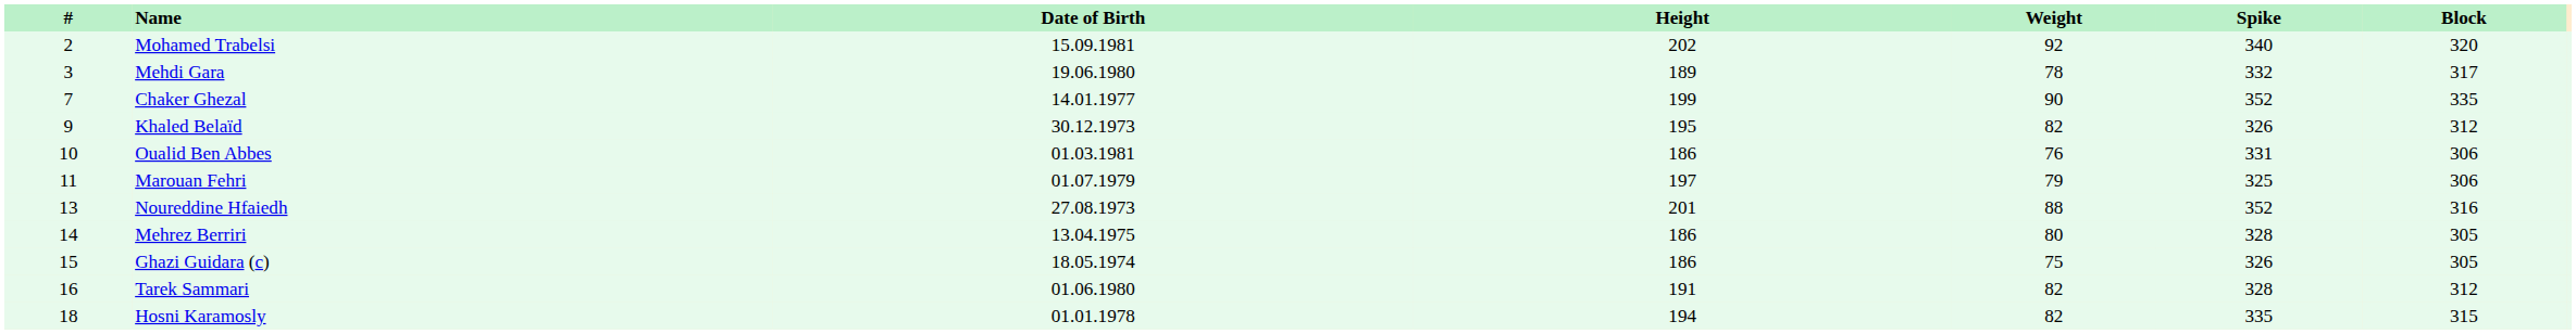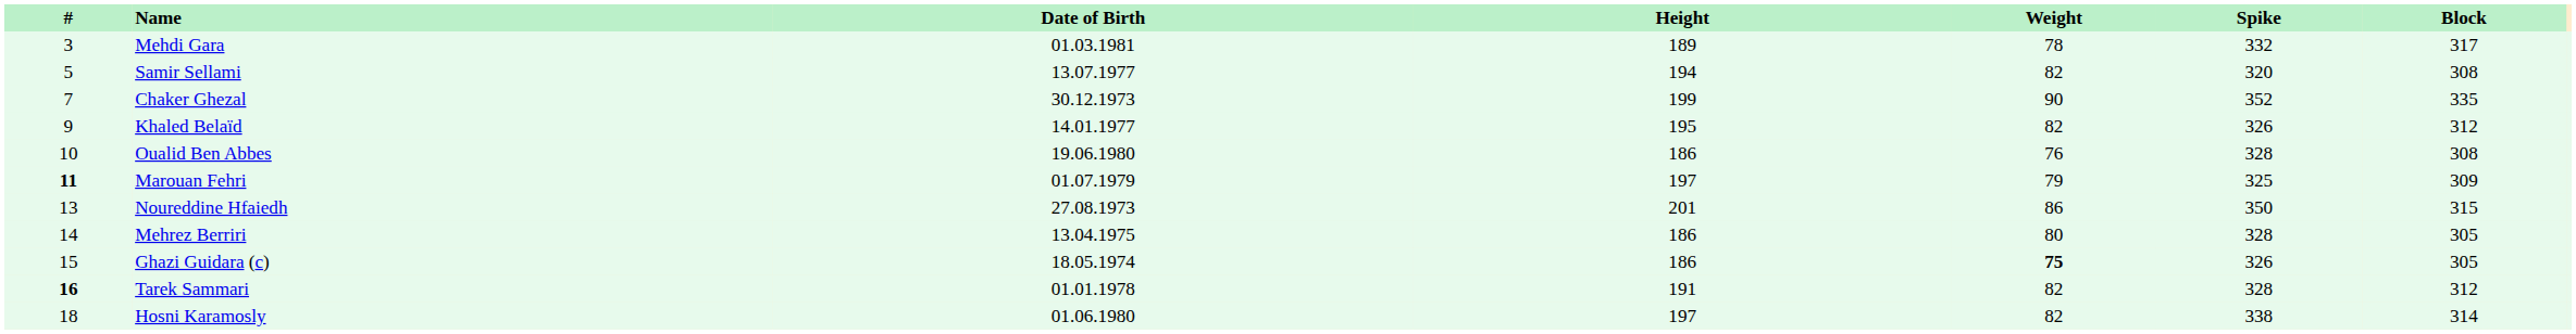 <table border=0 cellpadding=2 cellspacing=0  |- bgcolor=#FFECCE style="text-align:center; font-size:90%;" width=100%>
 <tr bgcolor=#BBF0C9>
 <th width=5%>#</th>
 <th width=25% align=left>Name</th>
 <th width=25%>Date of Birth</th>
 <th width=21%>Height</th>
 <th width=8%>Weight</th>
 <th width=8%>Spike</th>
 <th width=8%>Block</th>
 </tr>
 <tr bgcolor=#E7FAEC>
-<td>2</td>
-<td align=left><a href='#'>Mohamed Trabelsi</a></td>
-<td>15.09.1981</td>
-<td>202</td>
-<td>92</td>
-<td>340</td>
-<td>320</td>
-<td></td>
-</tr>
-<tr bgcolor=#E7FAEC>
 <td>3</td>
 <td align=left><a href='#'>Mehdi Gara</a></td>
-<td>19.06.1980</td>
+<td>01.03.1981</td>
 <td>189</td>
 <td>78</td>
 <td>332</td>
 <td>317</td>
 <td></td>
 </tr>
 <tr bgcolor=#E7FAEC>
+<td>5</td>
+<td align=left><a href='#'>Samir Sellami</a></td>
+<td>13.07.1977</td>
+<td>194</td>
+<td>82</td>
+<td>320</td>
+<td>308</td>
+<td></td>
+</tr>
+<tr bgcolor=#E7FAEC>
 <td>7</td>
 <td align=left><a href='#'>Chaker Ghezal</a></td>
-<td>14.01.1977</td>
+<td>30.12.1973</td>
 <td>199</td>
 <td>90</td>
 <td>352</td>
 <td>335</td>
 <td></td>
 </tr>
 <tr bgcolor=#E7FAEC>
 <td>9</td>
 <td align=left><a href='#'>Khaled Belaïd</a></td>
-<td>30.12.1973</td>
+<td>14.01.1977</td>
 <td>195</td>
 <td>82</td>
 <td>326</td>
 <td>312</td>
 <td></td>
 </tr>
 <tr bgcolor=#E7FAEC>
 <td>10</td>
 <td align=left><a href='#'>Oualid Ben Abbes</a></td>
-<td>01.03.1981</td>
+<td>19.06.1980</td>
 <td>186</td>
 <td>76</td>
-<td>331</td>
-<td>306</td>
+<td>328</td>
+<td>308</td>
 <td></td>
 </tr>
 <tr bgcolor=#E7FAEC>
-<td>11</td>
+<td><strong>11</strong></td>
 <td align=left><a href='#'>Marouan Fehri</a></td>
 <td>01.07.1979</td>
 <td>197</td>
 <td>79</td>
 <td>325</td>
-<td>306</td>
+<td>309</td>
 <td></td>
 </tr>
 <tr bgcolor=#E7FAEC>
 <td>13</td>
 <td align=left><a href='#'>Noureddine Hfaiedh</a></td>
 <td>27.08.1973</td>
 <td>201</td>
-<td>88</td>
-<td>352</td>
-<td>316</td>
+<td>86</td>
+<td>350</td>
+<td>315</td>
 <td></td>
 </tr>
 <tr bgcolor=#E7FAEC>
 <td>14</td>
 <td align=left><a href='#'>Mehrez Berriri</a></td>
 <td>13.04.1975</td>
 <td>186</td>
 <td>80</td>
 <td>328</td>
 <td>305</td>
 <td></td>
 </tr>
 <tr bgcolor=#E7FAEC>
 <td>15</td>
 <td align=left><a href='#'>Ghazi Guidara</a> (<a href='#'>c</a>)</td>
 <td>18.05.1974</td>
 <td>186</td>
-<td>75</td>
+<td><strong>75</strong></td>
 <td>326</td>
 <td>305</td>
 <td></td>
 </tr>
 <tr bgcolor=#E7FAEC>
-<td>16</td>
+<td><strong>16</strong></td>
 <td align=left><a href='#'>Tarek Sammari</a></td>
-<td>01.06.1980</td>
+<td>01.01.1978</td>
 <td>191</td>
 <td>82</td>
 <td>328</td>
 <td>312</td>
 <td></td>
 </tr>
 <tr bgcolor=#E7FAEC>
 <td>18</td>
 <td align=left><a href='#'>Hosni Karamosly</a></td>
-<td>01.01.1978</td>
-<td>194</td>
+<td>01.06.1980</td>
+<td>197</td>
 <td>82</td>
-<td>335</td>
-<td>315</td>
+<td>338</td>
+<td>314</td>
 <td></td>
 </tr>
 </table>
